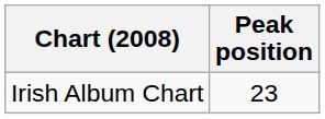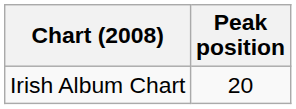 <table class="wikitable">
 <tr>
 <th>Chart (2008)</th>
 <th>Peak<br>position</th>
 </tr>
 <tr>
 <td>Irish Album Chart</td>
-<td align="center">23</td>
+<td align="center">20</td>
 </tr>
 </table>
